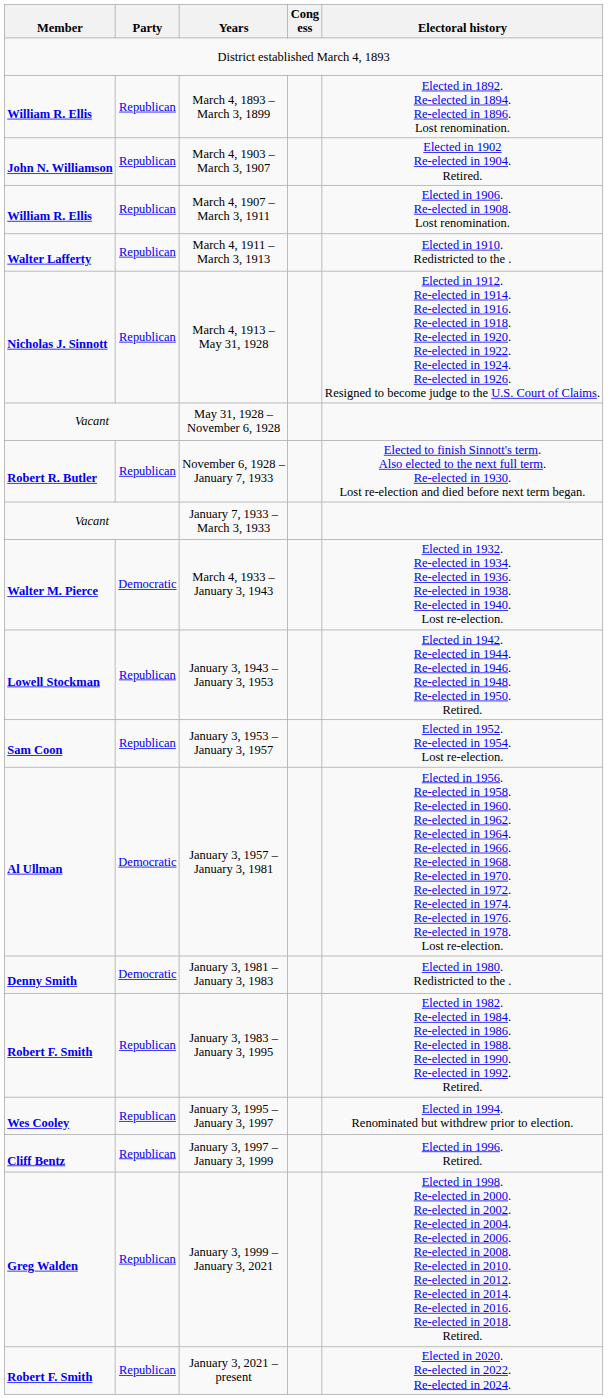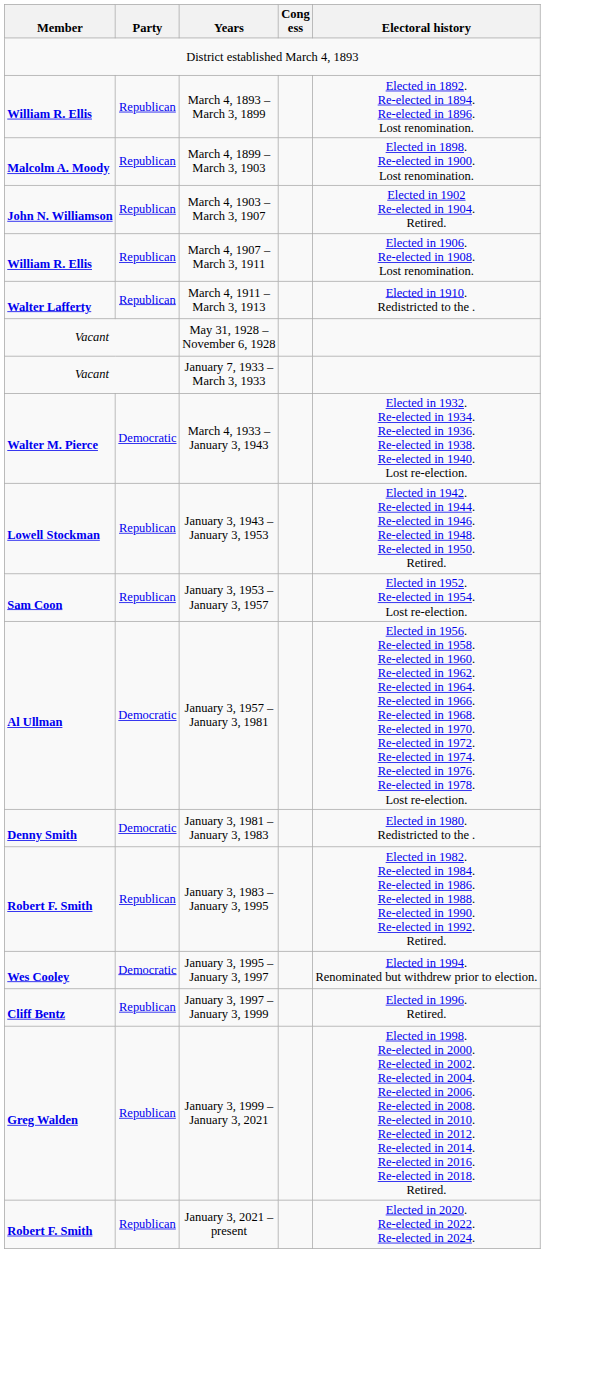 <table class=wikitable style="text-align:center">
 <tr valign=bottom>
 <th>Member</th>
 <th>Party</th>
 <th>Years</th>
 <th>Cong<br>ess</th>
 <th>Electoral history</th>
 </tr>
 <tr style="height:3em">
 <td colspan="5">District established March 4, 1893</td>
 </tr>
 <tr style="height:3em">
 <td align=left><br><strong><a href='#'>William R. Ellis</a></strong><br></td>
 <td><a href='#'>Republican</a></td>
 <td nowrap>March 4, 1893 –<br>March 3, 1899</td>
 <td></td>
 <td><a href='#'>Elected in 1892</a>.<br><a href='#'>Re-elected in 1894</a>.<br><a href='#'>Re-elected in 1896</a>.<br>Lost renomination.</td>
+</tr>
+<tr style="height:3em">
+<td align=left><br><strong><a href='#'>Malcolm A. Moody</a></strong><br></td>
+<td><a href='#'>Republican</a></td>
+<td nowrap>March 4, 1899 –<br>March 3, 1903</td>
+<td></td>
+<td><a href='#'>Elected in 1898</a>.<br><a href='#'>Re-elected in 1900</a>.<br>Lost renomination.</td>
 </tr>
 <tr style="height:3em">
 <td align=left><br><strong><a href='#'>John N. Williamson</a></strong><br></td>
 <td><a href='#'>Republican</a></td>
 <td nowrap>March 4, 1903 –<br>March 3, 1907</td>
 <td></td>
 <td><a href='#'>Elected in 1902</a><br><a href='#'>Re-elected in 1904</a>.<br>Retired.</td>
 </tr>
 <tr style="height:3em">
 <td align=left><br><strong><a href='#'>William R. Ellis</a></strong><br></td>
 <td><a href='#'>Republican</a></td>
 <td nowrap>March 4, 1907 –<br>March 3, 1911</td>
 <td></td>
 <td><a href='#'>Elected in 1906</a>.<br><a href='#'>Re-elected in 1908</a>.<br>Lost renomination.</td>
 </tr>
 <tr style="height:3em">
 <td align=left><br><strong><a href='#'>Walter Lafferty</a></strong><br></td>
 <td><a href='#'>Republican</a></td>
 <td nowrap>March 4, 1911 –<br>March 3, 1913</td>
 <td></td>
 <td><a href='#'>Elected in 1910</a>.<br>Redistricted to the .</td>
 </tr>
 <tr style="height:3em">
-<td align=left><br><strong><a href='#'>Nicholas J. Sinnott</a></strong><br></td>
-<td><a href='#'>Republican</a></td>
-<td nowrap>March 4, 1913 –<br>May 31, 1928</td>
-<td></td>
-<td><a href='#'>Elected in 1912</a>.<br><a href='#'>Re-elected in 1914</a>.<br><a href='#'>Re-elected in 1916</a>.<br><a href='#'>Re-elected in 1918</a>.<br><a href='#'>Re-elected in 1920</a>.<br><a href='#'>Re-elected in 1922</a>.<br><a href='#'>Re-elected in 1924</a>.<br><a href='#'>Re-elected in 1926</a>.<br>Resigned to become judge to the <a href='#'>U.S. Court of Claims</a>.</td>
-</tr>
-<tr style="height:3em">
 <td colspan=2><em>Vacant</em></td>
 <td nowrap>May 31, 1928 –<br>November 6, 1928</td>
 <td></td>
 <td></td>
-</tr>
-<tr style="height:3em">
-<td align=left><br><strong><a href='#'>Robert R. Butler</a></strong><br></td>
-<td><a href='#'>Republican</a></td>
-<td nowrap>November 6, 1928 –<br>January 7, 1933</td>
-<td></td>
-<td><a href='#'>Elected to finish Sinnott's term</a>.<br><a href='#'>Also elected to the next full term</a>.<br><a href='#'>Re-elected in 1930</a>.<br>Lost re-election and died before next term began.</td>
 </tr>
 <tr style="height:3em">
 <td colspan=2><em>Vacant</em></td>
 <td nowrap>January 7, 1933 –<br>March 3, 1933</td>
 <td></td>
 <td></td>
 </tr>
 <tr style="height:3em">
 <td align=left><br><strong><a href='#'>Walter M. Pierce</a></strong><br></td>
 <td><a href='#'>Democratic</a></td>
 <td nowrap>March 4, 1933 –<br>January 3, 1943</td>
 <td></td>
 <td><a href='#'>Elected in 1932</a>.<br><a href='#'>Re-elected in 1934</a>.<br><a href='#'>Re-elected in 1936</a>.<br><a href='#'>Re-elected in 1938</a>.<br><a href='#'>Re-elected in 1940</a>.<br>Lost re-election.</td>
 </tr>
 <tr style="height:3em">
 <td align=left><br><strong><a href='#'>Lowell Stockman</a></strong><br></td>
 <td><a href='#'>Republican</a></td>
 <td nowrap>January 3, 1943 –<br>January 3, 1953</td>
 <td></td>
 <td><a href='#'>Elected in 1942</a>.<br><a href='#'>Re-elected in 1944</a>.<br><a href='#'>Re-elected in 1946</a>.<br><a href='#'>Re-elected in 1948</a>.<br><a href='#'>Re-elected in 1950</a>.<br>Retired.</td>
 </tr>
 <tr style="height:3em">
 <td align=left><br><strong><a href='#'>Sam Coon</a></strong><br></td>
 <td><a href='#'>Republican</a></td>
 <td nowrap>January 3, 1953 –<br>January 3, 1957</td>
 <td></td>
 <td><a href='#'>Elected in 1952</a>.<br><a href='#'>Re-elected in 1954</a>.<br>Lost re-election.</td>
 </tr>
 <tr style="height:3em">
 <td align=left><br><strong><a href='#'>Al Ullman</a></strong><br></td>
 <td><a href='#'>Democratic</a></td>
 <td nowrap>January 3, 1957 –<br>January 3, 1981</td>
 <td></td>
 <td><a href='#'>Elected in 1956</a>.<br><a href='#'>Re-elected in 1958</a>.<br><a href='#'>Re-elected in 1960</a>.<br><a href='#'>Re-elected in 1962</a>.<br><a href='#'>Re-elected in 1964</a>.<br><a href='#'>Re-elected in 1966</a>.<br><a href='#'>Re-elected in 1968</a>.<br><a href='#'>Re-elected in 1970</a>.<br><a href='#'>Re-elected in 1972</a>.<br><a href='#'>Re-elected in 1974</a>.<br><a href='#'>Re-elected in 1976</a>.<br><a href='#'>Re-elected in 1978</a>.<br>Lost re-election.</td>
 </tr>
 <tr style="height:3em">
 <td align=left><br><strong><a href='#'>Denny Smith</a></strong><br></td>
 <td><a href='#'>Democratic</a></td>
 <td nowrap>January 3, 1981 –<br>January 3, 1983</td>
 <td></td>
 <td><a href='#'>Elected in 1980</a>.<br>Redistricted to the .</td>
 </tr>
 <tr style="height:3em">
 <td align=left><br><strong><a href='#'>Robert F. Smith</a></strong><br></td>
 <td><a href='#'>Republican</a></td>
 <td nowrap>January 3, 1983 –<br>January 3, 1995</td>
 <td></td>
 <td><a href='#'>Elected in 1982</a>.<br><a href='#'>Re-elected in 1984</a>.<br><a href='#'>Re-elected in 1986</a>.<br><a href='#'>Re-elected in 1988</a>.<br><a href='#'>Re-elected in 1990</a>.<br><a href='#'>Re-elected in 1992</a>.<br>Retired.</td>
 </tr>
 <tr style="height:3em">
 <td align=left><br><strong><a href='#'>Wes Cooley</a></strong><br></td>
-<td><a href='#'>Republican</a></td>
+<td><a href='#'>Democratic</a></td>
 <td nowrap>January 3, 1995 –<br>January 3, 1997</td>
 <td></td>
 <td><a href='#'>Elected in 1994</a>.<br>Renominated but withdrew prior to election.</td>
 </tr>
 <tr style="height:3em">
 <td align=left><br><strong><a href='#'>Cliff Bentz</a></strong><br></td>
 <td><a href='#'>Republican</a></td>
 <td nowrap>January 3, 1997 –<br>January 3, 1999</td>
 <td></td>
 <td><a href='#'>Elected in 1996</a>.<br>Retired.</td>
 </tr>
 <tr style="height:3em">
 <td align=left><br><strong><a href='#'>Greg Walden</a></strong><br></td>
 <td><a href='#'>Republican</a></td>
 <td nowrap>January 3, 1999 –<br>January 3, 2021</td>
 <td></td>
 <td><a href='#'>Elected in 1998</a>.<br><a href='#'>Re-elected in 2000</a>.<br><a href='#'>Re-elected in 2002</a>.<br><a href='#'>Re-elected in 2004</a>.<br><a href='#'>Re-elected in 2006</a>.<br><a href='#'>Re-elected in 2008</a>.<br><a href='#'>Re-elected in 2010</a>.<br><a href='#'>Re-elected in 2012</a>.<br><a href='#'>Re-elected in 2014</a>.<br><a href='#'>Re-elected in 2016</a>.<br><a href='#'>Re-elected in 2018</a>.<br>Retired.</td>
 </tr>
 <tr style="height:3em">
 <td align=left><br><strong><a href='#'>Robert F. Smith</a></strong><br></td>
 <td><a href='#'>Republican</a></td>
 <td nowrap>January 3, 2021 –<br>present</td>
 <td></td>
 <td><a href='#'>Elected in 2020</a>.<br><a href='#'>Re-elected in 2022</a>.<br><a href='#'>Re-elected in 2024</a>.</td>
 </tr>
 </table>
